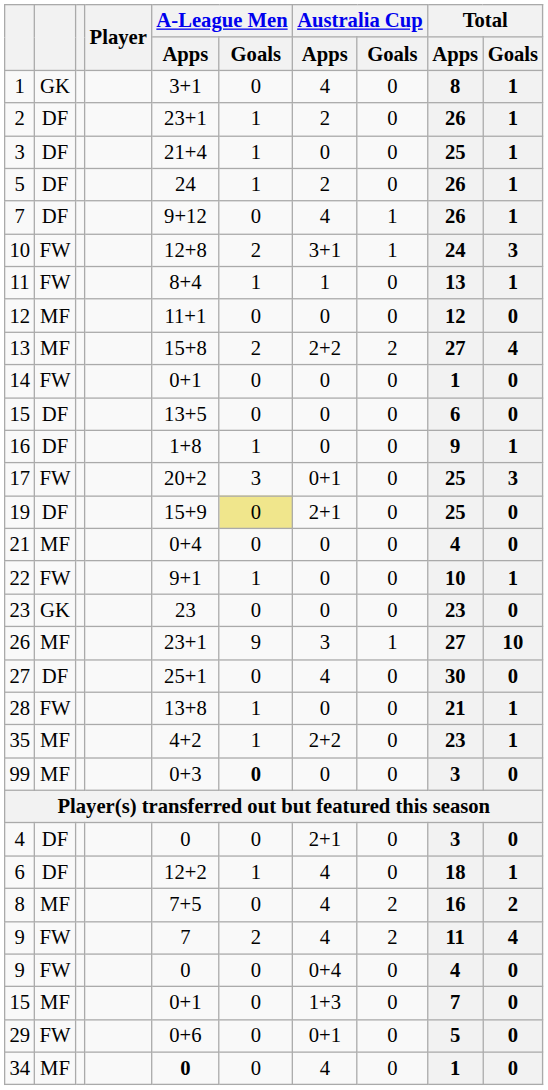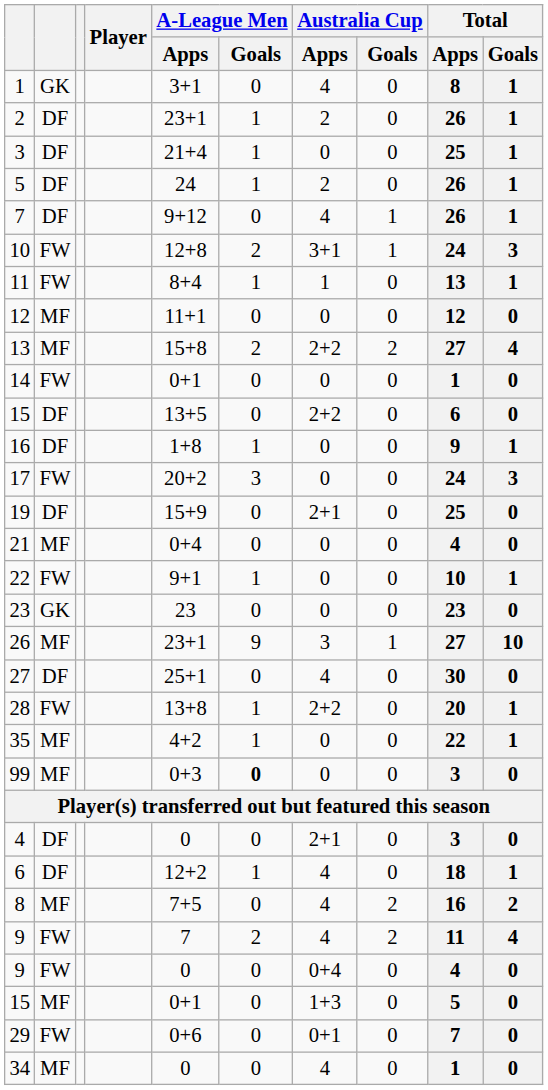 <table class="wikitable sortable" style="text-align:center;">
 <tr>
 <th rowspan="2"></th>
 <th rowspan="2"></th>
 <th rowspan="2"></th>
 <th rowspan="2">Player</th>
 <th colspan="2"><a href='#'>A-League Men</a></th>
 <th colspan="2"><a href='#'>Australia Cup</a></th>
 <th colspan="2">Total</th>
 </tr>
 <tr>
 <th>Apps</th>
 <th>Goals</th>
 <th>Apps</th>
 <th>Goals</th>
 <th>Apps</th>
 <th>Goals</th>
 </tr>
 <tr>
 <td>1</td>
 <td>GK</td>
 <td></td>
 <td align="left"><br></td>
 <td>3+1</td>
 <td>0<br></td>
 <td>4</td>
 <td>0<br></td>
 <th>8</th>
 <th>1</th>
 </tr>
 <tr>
 <td>2</td>
 <td>DF</td>
 <td></td>
 <td align="left"><br></td>
 <td>23+1</td>
 <td>1<br></td>
 <td>2</td>
 <td>0<br></td>
 <th>26</th>
 <th>1</th>
 </tr>
 <tr>
 <td>3</td>
 <td>DF</td>
 <td></td>
 <td align="left"><br></td>
 <td>21+4</td>
 <td>1<br></td>
 <td>0</td>
 <td>0<br></td>
 <th>25</th>
 <th>1</th>
 </tr>
 <tr>
 <td>5</td>
 <td>DF</td>
 <td></td>
 <td align="left"><br></td>
 <td>24</td>
 <td>1<br></td>
 <td>2</td>
 <td>0<br></td>
 <th>26</th>
 <th>1</th>
 </tr>
 <tr>
 <td>7</td>
 <td>DF</td>
 <td></td>
 <td align="left"><br></td>
 <td>9+12</td>
 <td>0<br></td>
 <td>4</td>
 <td>1<br></td>
 <th>26</th>
 <th>1</th>
 </tr>
 <tr>
 <td>10</td>
 <td>FW</td>
 <td></td>
 <td align="left"><br></td>
 <td>12+8</td>
 <td>2<br></td>
 <td>3+1</td>
 <td>1<br></td>
 <th>24</th>
 <th>3</th>
 </tr>
 <tr>
 <td>11</td>
 <td>FW</td>
 <td></td>
 <td align="left"><br></td>
 <td>8+4</td>
 <td>1<br></td>
 <td>1</td>
 <td>0<br></td>
 <th>13</th>
 <th>1</th>
 </tr>
 <tr>
 <td>12</td>
 <td>MF</td>
 <td></td>
 <td align="left"><br></td>
 <td>11+1</td>
 <td>0<br></td>
 <td>0</td>
 <td>0<br></td>
 <th>12</th>
 <th>0</th>
 </tr>
 <tr>
 <td>13</td>
 <td>MF</td>
 <td></td>
 <td align="left"><br></td>
 <td>15+8</td>
 <td>2<br></td>
 <td>2+2</td>
 <td>2<br></td>
 <th>27</th>
 <th>4</th>
 </tr>
 <tr>
 <td>14</td>
 <td>FW</td>
 <td></td>
 <td align="left"><br></td>
 <td>0+1</td>
 <td>0<br></td>
 <td>0</td>
 <td>0<br></td>
 <th>1</th>
 <th>0</th>
 </tr>
 <tr>
 <td>15</td>
 <td>DF</td>
 <td></td>
 <td align="left"><br></td>
 <td>13+5</td>
 <td>0<br></td>
-<td>0</td>
+<td>2+2</td>
 <td>0<br></td>
 <th>6</th>
 <th>0</th>
 </tr>
 <tr>
 <td>16</td>
 <td>DF</td>
 <td></td>
 <td align="left"><br></td>
 <td>1+8</td>
 <td>1<br></td>
 <td>0</td>
 <td>0<br></td>
 <th>9</th>
 <th>1</th>
 </tr>
 <tr>
 <td>17</td>
 <td>FW</td>
 <td></td>
 <td align="left"><br></td>
 <td>20+2</td>
 <td>3<br></td>
-<td>0+1</td>
+<td>0</td>
 <td>0<br></td>
-<th>25</th>
+<th>24</th>
 <th>3</th>
 </tr>
 <tr>
 <td>19</td>
 <td>DF</td>
 <td></td>
 <td align="left"><br></td>
 <td>15+9</td>
-<td style="background: khaki;">0<br></td>
+<td>0<br></td>
 <td>2+1</td>
 <td>0<br></td>
 <th>25</th>
 <th>0</th>
 </tr>
 <tr>
 <td>21</td>
 <td>MF</td>
 <td></td>
 <td align="left"><br></td>
 <td>0+4</td>
 <td>0<br></td>
 <td>0</td>
 <td>0<br></td>
 <th>4</th>
 <th>0</th>
 </tr>
 <tr>
 <td>22</td>
 <td>FW</td>
 <td></td>
 <td align="left"><br></td>
 <td>9+1</td>
 <td>1<br></td>
 <td>0</td>
 <td>0<br></td>
 <th>10</th>
 <th>1</th>
 </tr>
 <tr>
 <td>23</td>
 <td>GK</td>
 <td></td>
 <td align="left"><br></td>
 <td>23</td>
 <td>0<br></td>
 <td>0</td>
 <td>0<br></td>
 <th>23</th>
 <th>0</th>
 </tr>
 <tr>
 <td>26</td>
 <td>MF</td>
 <td></td>
 <td align="left"><br></td>
 <td>23+1</td>
 <td>9<br></td>
 <td>3</td>
 <td>1<br></td>
 <th>27</th>
 <th>10</th>
 </tr>
 <tr>
 <td>27</td>
 <td>DF</td>
 <td></td>
 <td align="left"><br></td>
 <td>25+1</td>
 <td>0<br></td>
 <td>4</td>
 <td>0<br></td>
 <th>30</th>
 <th>0</th>
 </tr>
 <tr>
 <td>28</td>
 <td>FW</td>
 <td></td>
 <td align="left"><br></td>
 <td>13+8</td>
 <td>1<br></td>
-<td>0</td>
+<td>2+2</td>
 <td>0<br></td>
-<th>21</th>
+<th>20</th>
 <th>1</th>
 </tr>
 <tr>
 <td>35</td>
 <td>MF</td>
 <td></td>
 <td align="left"><br></td>
 <td>4+2</td>
 <td>1<br></td>
-<td>2+2</td>
+<td>0</td>
 <td>0<br></td>
-<th>23</th>
+<th>22</th>
 <th>1</th>
 </tr>
 <tr>
 <td>99</td>
 <td>MF</td>
 <td></td>
 <td align="left"><br></td>
 <td>0+3</td>
 <td><strong>0<br></strong></td>
 <td>0</td>
 <td>0<br></td>
 <th>3</th>
 <th>0</th>
 </tr>
 <tr>
 <th colspan="10">Player(s) transferred out but featured this season</th>
 </tr>
 <tr>
 <td>4</td>
 <td>DF</td>
 <td></td>
 <td align="left"><br></td>
 <td>0</td>
 <td>0<br></td>
 <td>2+1</td>
 <td>0<br></td>
 <th>3</th>
 <th>0</th>
 </tr>
 <tr>
 <td>6</td>
 <td>DF</td>
 <td></td>
 <td align="left"><br></td>
 <td>12+2</td>
 <td>1<br></td>
 <td>4</td>
 <td>0<br></td>
 <th>18</th>
 <th>1</th>
 </tr>
 <tr>
 <td>8</td>
 <td>MF</td>
 <td></td>
 <td align="left"><br></td>
 <td>7+5</td>
 <td>0<br></td>
 <td>4</td>
 <td>2<br></td>
 <th>16</th>
 <th>2</th>
 </tr>
 <tr>
 <td>9</td>
 <td>FW</td>
 <td></td>
 <td align="left"><br></td>
 <td>7</td>
 <td>2<br></td>
 <td>4</td>
 <td>2<br></td>
 <th>11</th>
 <th>4</th>
 </tr>
 <tr>
 <td>9</td>
 <td>FW</td>
 <td></td>
 <td align="left"><br></td>
 <td>0</td>
 <td>0<br></td>
 <td>0+4</td>
 <td>0<br></td>
 <th>4</th>
 <th>0</th>
 </tr>
 <tr>
 <td>15</td>
 <td>MF</td>
 <td></td>
 <td align="left"><br></td>
 <td>0+1</td>
 <td>0<br></td>
 <td>1+3</td>
 <td>0<br></td>
-<th>7</th>
+<th>5</th>
 <th>0</th>
 </tr>
 <tr>
 <td>29</td>
 <td>FW</td>
 <td></td>
 <td align="left"><br></td>
 <td>0+6</td>
 <td>0<br></td>
 <td>0+1</td>
 <td>0<br></td>
-<th>5</th>
+<th>7</th>
 <th>0</th>
 </tr>
 <tr>
 <td>34</td>
 <td>MF</td>
 <td></td>
 <td align="left"><br></td>
-<td><strong>0</strong></td>
+<td>0</td>
 <td>0<br></td>
 <td>4</td>
 <td>0<br></td>
 <th>1</th>
 <th>0</th>
 </tr>
 </table>
